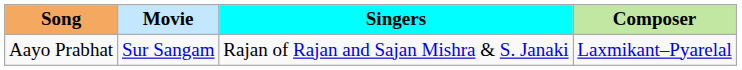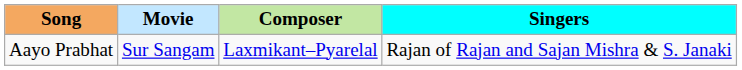 <table class="wikitable sortable">
 <tr>
 <th style="background:#f4a860">Song</th>
 <th style="background:#c2e7ff">Movie</th>
+<th style="background:#c2e7a3">Composer</th>
 <th style="background:#00ffff">Singers</th>
-<th style="background:#c2e7a3">Composer</th>
 </tr>
 <tr>
 <td>Aayo Prabhat</td>
 <td><a href='#'>Sur Sangam</a></td>
+<td><a href='#'>Laxmikant–Pyarelal</a></td>
 <td>Rajan of <a href='#'>Rajan and Sajan Mishra</a> & <a href='#'>S. Janaki</a></td>
-<td><a href='#'>Laxmikant–Pyarelal</a></td>
 </tr>
 </table>
